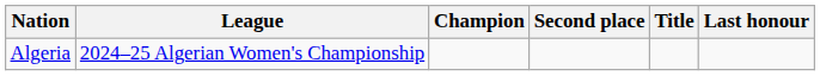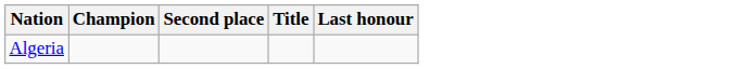 <table class=wikitable style="font-size:14px">
 <tr>
 <th>Nation</th>
-<th>League</th>
 <th>Champion</th>
 <th>Second place</th>
 <th data-sort-type="number">Title</th>
 <th>Last honour</th>
 </tr>
 <tr>
 <td> <a href='#'>Algeria</a></td>
-<td><a href='#'>2024–25 Algerian Women's Championship</a></td>
 <td></td>
 <td></td>
 <td></td>
 <td></td>
 </tr>
 </table>
